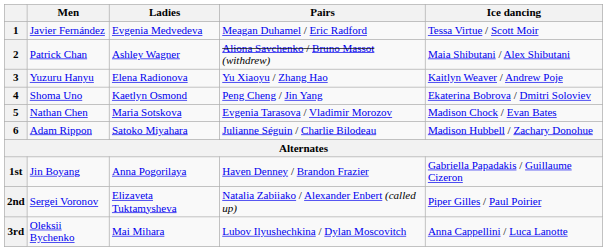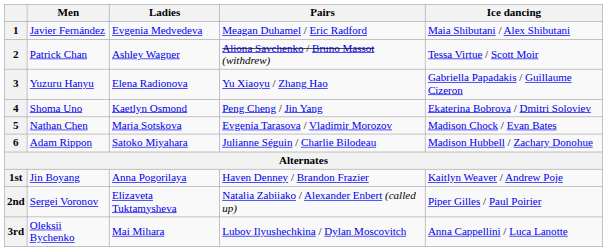 <table class="wikitable">
 <tr>
 <th></th>
 <th>Men</th>
 <th>Ladies</th>
 <th>Pairs</th>
 <th>Ice dancing</th>
 </tr>
 <tr>
 <th>1</th>
 <td> <a href='#'>Javier Fernández</a></td>
 <td> <a href='#'>Evgenia Medvedeva</a></td>
 <td> <a href='#'>Meagan Duhamel</a> / <a href='#'>Eric Radford</a></td>
-<td> <a href='#'>Tessa Virtue</a> / <a href='#'>Scott Moir</a></td>
+<td> <a href='#'>Maia Shibutani</a> / <a href='#'>Alex Shibutani</a></td>
 </tr>
 <tr>
 <th>2</th>
 <td> <a href='#'>Patrick Chan</a></td>
 <td> <a href='#'>Ashley Wagner</a></td>
 <td> <s><a href='#'>Aliona Savchenko</a> / <a href='#'>Bruno Massot</a></s> <em>(withdrew)</em></td>
-<td> <a href='#'>Maia Shibutani</a> / <a href='#'>Alex Shibutani</a></td>
+<td> <a href='#'>Tessa Virtue</a> / <a href='#'>Scott Moir</a></td>
 </tr>
 <tr>
 <th>3</th>
 <td> <a href='#'>Yuzuru Hanyu</a></td>
 <td> <a href='#'>Elena Radionova</a></td>
 <td> <a href='#'>Yu Xiaoyu</a> / <a href='#'>Zhang Hao</a></td>
-<td> <a href='#'>Kaitlyn Weaver</a> / <a href='#'>Andrew Poje</a></td>
+<td> <a href='#'>Gabriella Papadakis</a> / <a href='#'>Guillaume Cizeron</a></td>
 </tr>
 <tr>
 <th>4</th>
 <td> <a href='#'>Shoma Uno</a></td>
 <td> <a href='#'>Kaetlyn Osmond</a></td>
 <td> <a href='#'>Peng Cheng</a> / <a href='#'>Jin Yang</a></td>
 <td> <a href='#'>Ekaterina Bobrova</a> / <a href='#'>Dmitri Soloviev</a></td>
 </tr>
 <tr>
 <th>5</th>
 <td> <a href='#'>Nathan Chen</a></td>
 <td> <a href='#'>Maria Sotskova</a></td>
 <td> <a href='#'>Evgenia Tarasova</a> / <a href='#'>Vladimir Morozov</a></td>
 <td> <a href='#'>Madison Chock</a> / <a href='#'>Evan Bates</a></td>
 </tr>
 <tr>
 <th>6</th>
 <td> <a href='#'>Adam Rippon</a></td>
 <td> <a href='#'>Satoko Miyahara</a></td>
 <td> <a href='#'>Julianne Séguin</a> / <a href='#'>Charlie Bilodeau</a></td>
 <td> <a href='#'>Madison Hubbell</a> / <a href='#'>Zachary Donohue</a></td>
 </tr>
 <tr>
 <th colspan=5 align=center>Alternates</th>
 </tr>
 <tr>
 <th>1st</th>
 <td> <a href='#'>Jin Boyang</a></td>
 <td> <a href='#'>Anna Pogorilaya</a></td>
 <td> <a href='#'>Haven Denney</a> / <a href='#'>Brandon Frazier</a></td>
-<td> <a href='#'>Gabriella Papadakis</a> / <a href='#'>Guillaume Cizeron</a></td>
+<td> <a href='#'>Kaitlyn Weaver</a> / <a href='#'>Andrew Poje</a></td>
 </tr>
 <tr>
 <th>2nd</th>
 <td> <a href='#'>Sergei Voronov</a></td>
 <td> <a href='#'>Elizaveta Tuktamysheva</a></td>
 <td> <a href='#'>Natalia Zabiiako</a> / <a href='#'>Alexander Enbert</a> <em>(called up)</em></td>
 <td> <a href='#'>Piper Gilles</a> / <a href='#'>Paul Poirier</a></td>
 </tr>
 <tr>
 <th>3rd</th>
 <td> <a href='#'>Oleksii Bychenko</a></td>
 <td> <a href='#'>Mai Mihara</a></td>
 <td> <a href='#'>Lubov Ilyushechkina</a> / <a href='#'>Dylan Moscovitch</a></td>
 <td> <a href='#'>Anna Cappellini</a> / <a href='#'>Luca Lanotte</a></td>
 </tr>
 </table>
